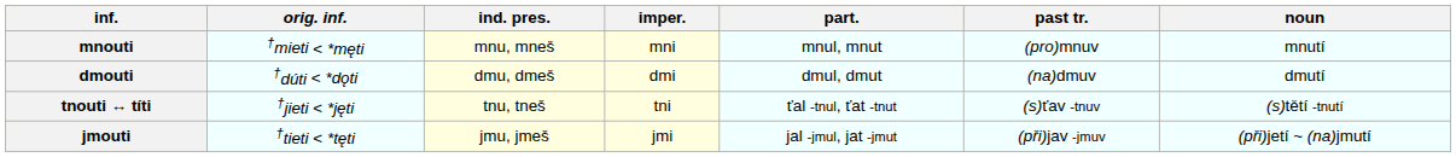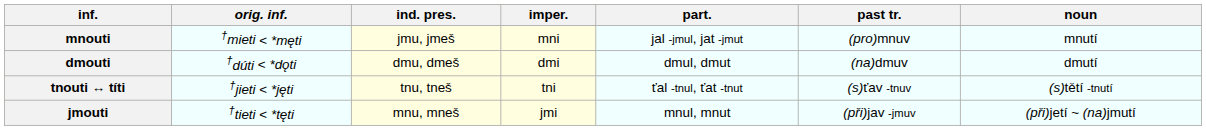 <table class="wikitable" border="1" width=90% style="text-align:center; background:lightyellow">
 <tr>
 <th>inf.</th>
 <th><em>orig. inf.</em></th>
 <th>ind. pres.</th>
 <th>imper.</th>
 <th>part.</th>
 <th>past tr.</th>
 <th>noun</th>
 </tr>
 <tr>
 <th>mnouti</th>
 <td style="background:azure"><em><sup>†</sup>mieti</em> < <em>*męti</em></td>
-<td>mnu, mneš</td>
+<td>jmu, jmeš</td>
 <td>mni</td>
-<td style="background:azure">mnul, mnut</td>
+<td style="background:azure">jal <small>-jmul</small>, jat <small>-jmut</small></td>
 <td style="background:azure"><em>(pro)</em>mnuv</td>
 <td style="background:azure">mnutí</td>
 </tr>
 <tr>
 <th>dmouti</th>
 <td style="background:azure"><em><sup>†</sup>dúti</em> < <em>*dǫti</em></td>
 <td>dmu, dmeš</td>
 <td>dmi</td>
 <td style="background:azure">dmul, dmut</td>
 <td style="background:azure"><em>(na)</em>dmuv</td>
 <td style="background:azure">dmutí</td>
 </tr>
 <tr>
 <th>tnouti ↔ títi</th>
 <td style="background:azure"><em><sup>†</sup>jieti</em> < <em>*jęti</em></td>
 <td>tnu, tneš</td>
 <td>tni</td>
 <td style="background:azure">ťal <small>-tnul</small>, ťat <small>-tnut</small></td>
 <td style="background:azure"><em>(s)</em>ťav <small>-tnuv</small></td>
 <td style="background:azure"><em>(s)</em>tětí <small>-tnutí</small></td>
 </tr>
 <tr>
 <th>jmouti</th>
 <td style="background:azure"><em><sup>†</sup>tieti</em> < <em>*tęti</em></td>
-<td>jmu, jmeš</td>
+<td>mnu, mneš</td>
 <td>jmi</td>
-<td style="background:azure">jal <small>-jmul</small>, jat <small>-jmut</small></td>
+<td style="background:azure">mnul, mnut</td>
 <td style="background:azure"><em>(při)</em>jav <small>-jmuv</small></td>
 <td style="background:azure"><em>(při)</em>jetí ~ <em>(na)</em>jmutí</td>
 </tr>
 </table>
